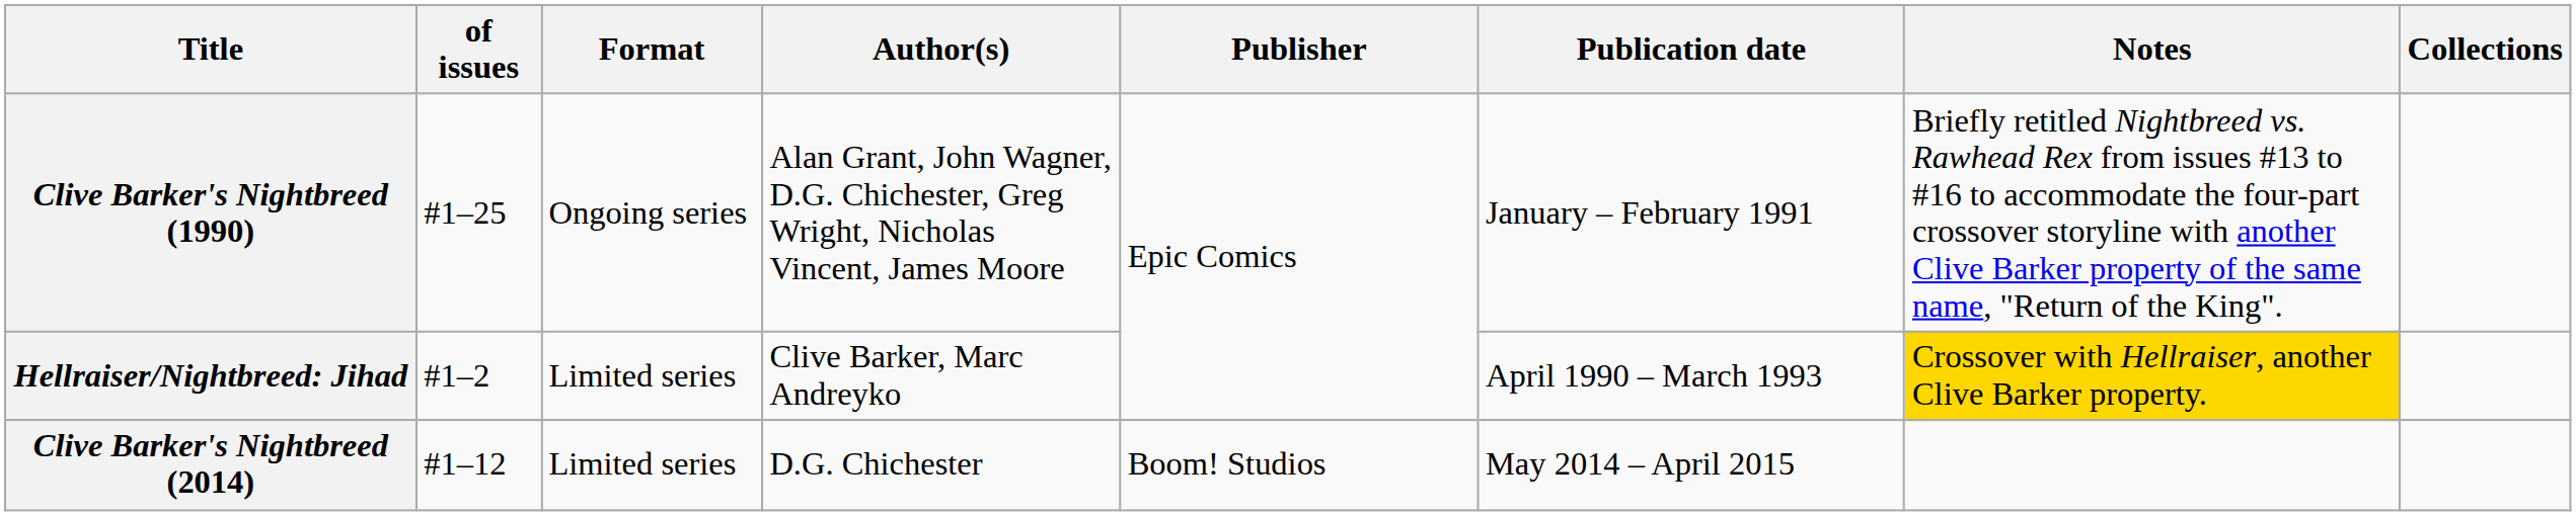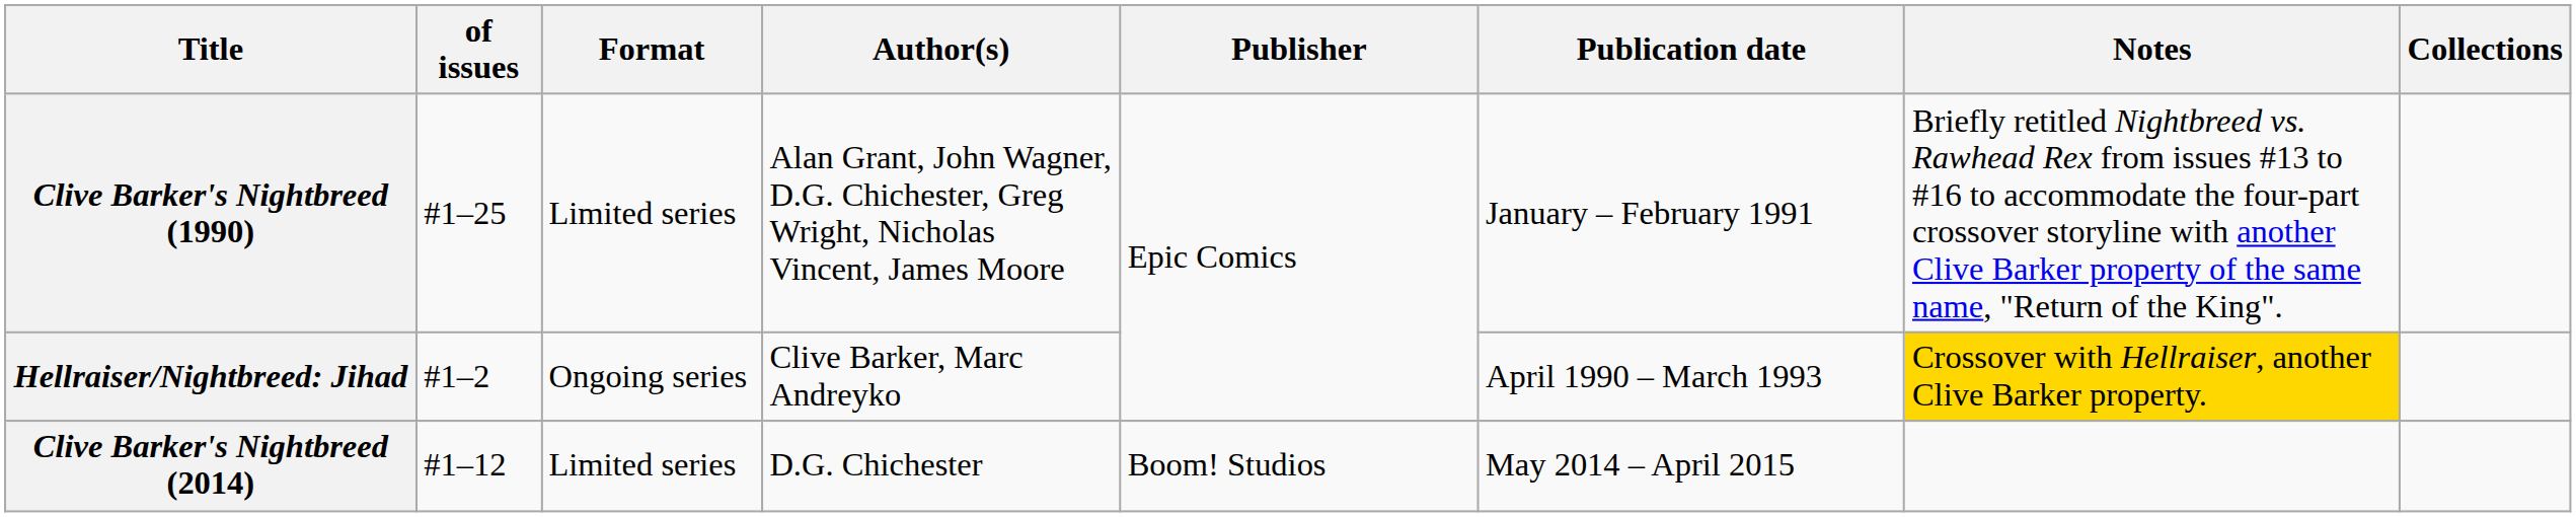 <table class="wikitable">
 <tr>
 <th>Title</th>
 <th style="width:40pt"> of issues</th>
 <th style="width:75pt">Format</th>
 <th style="width:125pt">Author(s)</th>
 <th style="width:125pt">Publisher</th>
 <th style="width:150pt">Publication date</th>
 <th style="width:175pt">Notes</th>
 <th>Collections</th>
 </tr>
 <tr>
 <th><em>Clive Barker's Nightbreed</em> (1990)</th>
 <td>#1–25</td>
-<td>Ongoing series</td>
+<td>Limited series</td>
 <td>Alan Grant, John Wagner, D.G. Chichester, Greg Wright, Nicholas Vincent, James Moore</td>
 <td rowspan="2">Epic Comics</td>
 <td>January – February 1991</td>
 <td>Briefly retitled <em>Nightbreed vs. Rawhead Rex</em> from issues #13 to #16 to accommodate the four-part crossover storyline with <a href='#'>another Clive Barker property of the same name</a>, "Return of the King".</td>
 <td></td>
 </tr>
 <tr>
 <th><em>Hellraiser/Nightbreed: Jihad</em></th>
 <td>#1–2</td>
-<td>Limited series</td>
+<td>Ongoing series</td>
 <td>Clive Barker, Marc Andreyko</td>
 <td>April 1990 – March 1993</td>
 <td style="background: gold;">Crossover with <em>Hellraiser</em>, another Clive Barker property.</td>
 <td></td>
 </tr>
 <tr>
 <th><em>Clive Barker's Nightbreed</em> (2014)</th>
 <td>#1–12</td>
 <td>Limited series</td>
 <td>D.G. Chichester</td>
 <td>Boom! Studios</td>
 <td>May 2014 – April 2015</td>
 <td></td>
 <td></td>
 </tr>
 </table>
